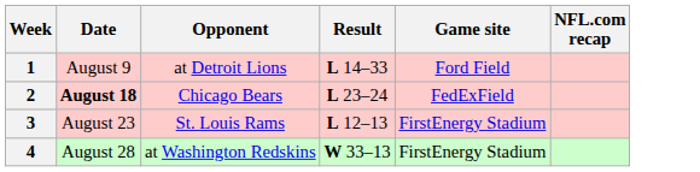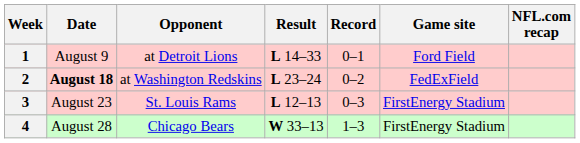 <table class="wikitable" style="align=center">
 <tr>
 <th>Week</th>
 <th>Date</th>
 <th>Opponent</th>
 <th>Result</th>
+<th>Record</th>
 <th>Game site</th>
 <th>NFL.com<br>recap</th>
 </tr>
 <tr style="background:#fcc; text-align:center;">
 <th>1</th>
 <td>August 9</td>
 <td>at <a href='#'>Detroit Lions</a></td>
 <td><strong>L</strong> 14–33</td>
+<td>0–1</td>
 <td><a href='#'>Ford Field</a></td>
 <td></td>
 </tr>
 <tr style="background:#fcc; text-align:center;">
 <th>2</th>
 <td><strong>August 18</strong></td>
-<td><a href='#'>Chicago Bears</a></td>
+<td>at <a href='#'>Washington Redskins</a></td>
 <td><strong>L</strong> 23–24</td>
+<td>0–2</td>
 <td><a href='#'>FedExField</a></td>
 <td></td>
 </tr>
 <tr style="background:#fcc; text-align:center;">
 <th>3</th>
 <td>August 23</td>
 <td><a href='#'>St. Louis Rams</a></td>
 <td><strong>L</strong> 12–13</td>
+<td>0–3</td>
 <td><a href='#'>FirstEnergy Stadium</a></td>
 <td></td>
 </tr>
 <tr style="background:#cfc; text-align:center;">
 <th>4</th>
 <td>August 28</td>
-<td>at <a href='#'>Washington Redskins</a></td>
+<td><a href='#'>Chicago Bears</a></td>
 <td><strong>W</strong> 33–13</td>
+<td>1–3</td>
 <td>FirstEnergy Stadium</td>
 <td></td>
 </tr>
 </table>
